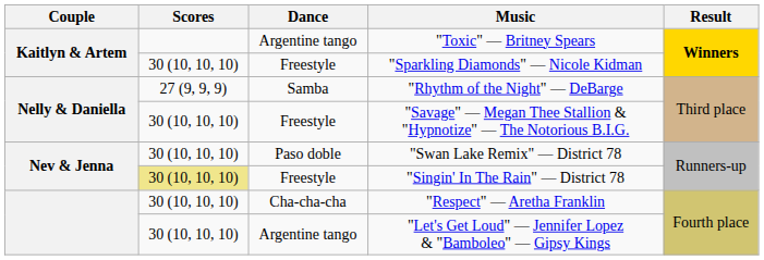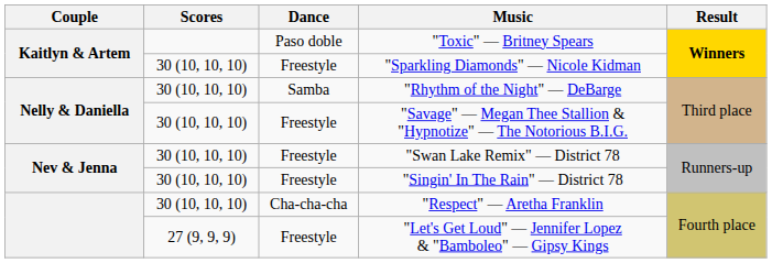 <table class="wikitable sortable" style="text-align:center; width: 90%">
 <tr>
 <th scope="col">Couple</th>
 <th scope="col">Scores</th>
 <th scope="col" class="unsortable">Dance</th>
 <th scope="col" class="unsortable">Music</th>
 <th scope="col" class="unsortable">Result</th>
 </tr>
 <tr>
 <th scope="row" rowspan="2">Kaitlyn & Artem</th>
 <td></td>
-<td>Argentine tango</td>
+<td>Paso doble</td>
 <td>"<a href='#'>Toxic</a>" — <a href='#'>Britney Spears</a></td>
 <td rowspan="2" bgcolor=gold><strong>Winners</strong></td>
 </tr>
 <tr>
 <td>30 (10, 10, 10)</td>
 <td>Freestyle</td>
 <td>"<a href='#'>Sparkling Diamonds</a>" — <a href='#'>Nicole Kidman</a></td>
 </tr>
 <tr>
 <th scope="row" rowspan="2">Nelly & Daniella</th>
-<td>27 (9, 9, 9)</td>
+<td>30 (10, 10, 10)</td>
 <td>Samba</td>
 <td>"<a href='#'>Rhythm of the Night</a>" — <a href='#'>DeBarge</a></td>
 <td rowspan="2" bgcolor=tan>Third place</td>
 </tr>
 <tr>
 <td>30 (10, 10, 10)</td>
 <td>Freestyle</td>
 <td>"<a href='#'>Savage</a>" — <a href='#'>Megan Thee Stallion</a> &<br>"<a href='#'>Hypnotize</a>" — <a href='#'>The Notorious B.I.G.</a></td>
 </tr>
 <tr>
 <th scope="row" rowspan="2">Nev & Jenna</th>
 <td>30 (10, 10, 10)</td>
-<td>Paso doble</td>
+<td>Freestyle</td>
 <td>"Swan Lake Remix" — District 78</td>
 <td rowspan="2" bgcolor=silver>Runners-up</td>
 </tr>
 <tr>
-<td style="background: khaki;">30 (10, 10, 10)</td>
+<td>30 (10, 10, 10)</td>
 <td>Freestyle</td>
 <td>"<a href='#'>Singin' In The Rain</a>" — District 78</td>
 </tr>
 <tr>
 <th scope="row" rowspan="2"></th>
 <td>30 (10, 10, 10)</td>
 <td>Cha-cha-cha</td>
 <td>"<a href='#'>Respect</a>" — <a href='#'>Aretha Franklin</a></td>
 <td rowspan="2" bgcolor=d1c571>Fourth place</td>
 </tr>
 <tr>
-<td>30 (10, 10, 10)</td>
-<td>Argentine tango</td>
+<td>27 (9, 9, 9)</td>
+<td>Freestyle</td>
 <td>"<a href='#'>Let's Get Loud</a>" — <a href='#'>Jennifer Lopez</a><br>& "<a href='#'>Bamboleo</a>" — <a href='#'>Gipsy Kings</a></td>
 </tr>
 </table>
